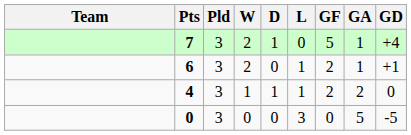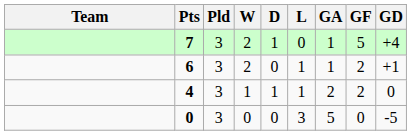 <table class=wikitable style="text-align:center">
 <tr>
 <th width=165>Team</th>
 <th width=20>Pts</th>
 <th width=20>Pld</th>
 <th width=20>W</th>
 <th width=20>D</th>
 <th width=20>L</th>
+<th width=20>GA</th>
 <th width=20>GF</th>
-<th width=20>GA</th>
 <th width=20>GD</th>
 </tr>
 <tr style="text-align:center; background:#cfc;">
 <td style="text-align:left;"></td>
 <td><strong>7</strong></td>
 <td>3</td>
 <td>2</td>
 <td>1</td>
 <td>0</td>
+<td>1</td>
 <td>5</td>
-<td>1</td>
 <td>+4</td>
 </tr>
 <tr align=center>
 <td style="text-align:left;"></td>
 <td><strong>6</strong></td>
 <td>3</td>
 <td>2</td>
 <td>0</td>
 <td>1</td>
+<td>1</td>
 <td>2</td>
-<td>1</td>
 <td>+1</td>
 </tr>
 <tr align=center>
 <td style="text-align:left;"></td>
 <td><strong>4</strong></td>
 <td>3</td>
 <td>1</td>
 <td>1</td>
 <td>1</td>
 <td>2</td>
 <td>2</td>
 <td>0</td>
 </tr>
 <tr align=center>
 <td style="text-align:left;"></td>
 <td><strong>0</strong></td>
 <td>3</td>
 <td>0</td>
 <td>0</td>
 <td>3</td>
+<td>5</td>
 <td>0</td>
-<td>5</td>
 <td>-5</td>
 </tr>
 </table>
